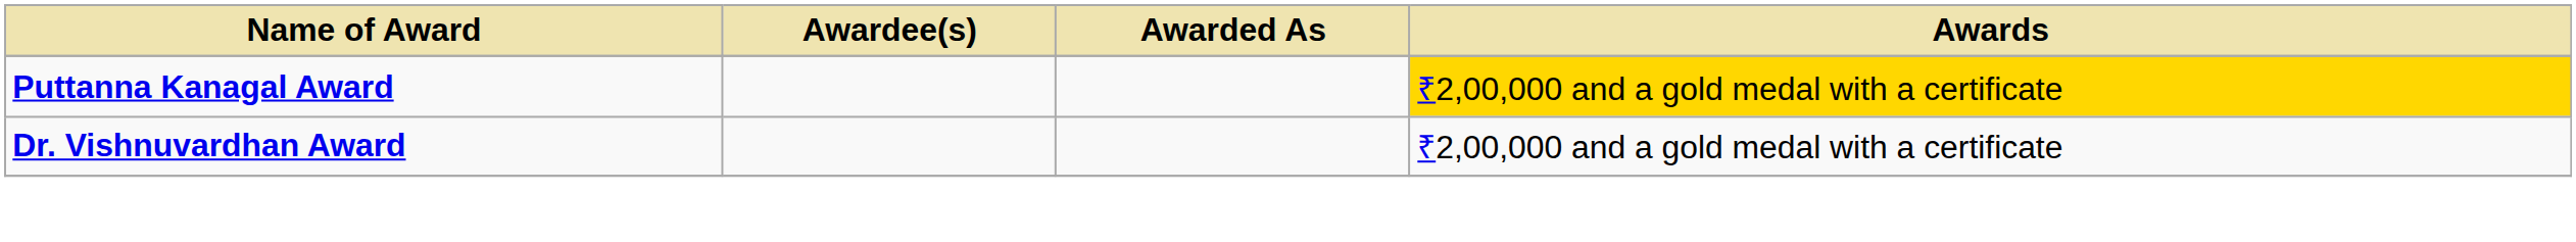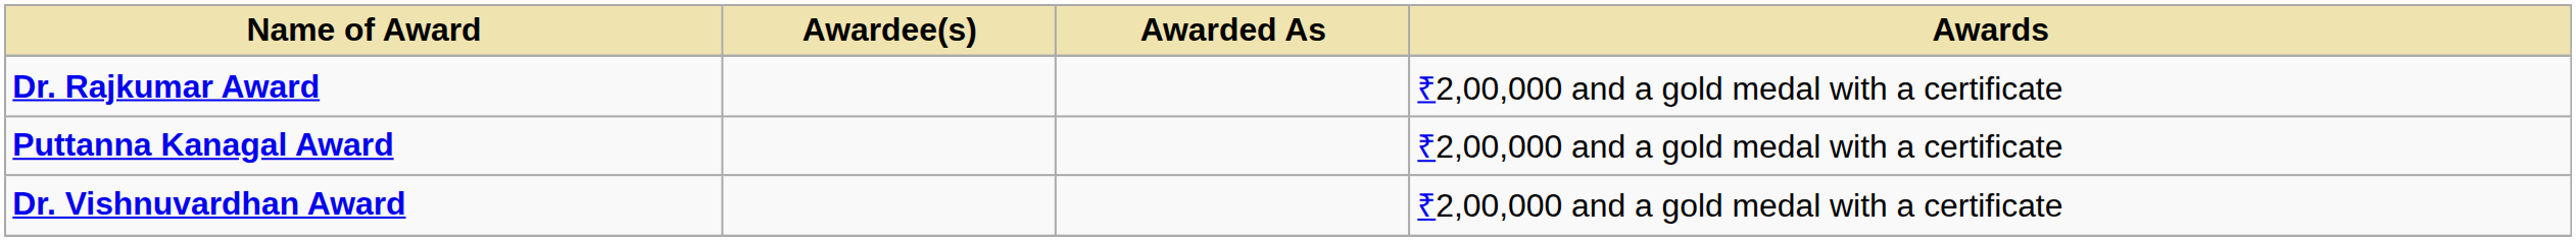 <table class="wikitable" style="width:100%;">
 <tr>
 <th style="background-color:#EFE4B0;">Name of Award</th>
 <th style="background-color:#EFE4B0;">Awardee(s)</th>
 <th style="background-color:#EFE4B0;">Awarded As</th>
 <th style="background-color:#EFE4B0;">Awards</th>
 </tr>
 <tr style="background-color:#F4F4F4">
 </tr>
 <tr>
+<td><strong><a href='#'>Dr. Rajkumar Award</a></strong></td>
+<td></td>
+<td></td>
+<td><a href='#'>₹</a>2,00,000 and a gold medal with a certificate</td>
+</tr>
+<tr>
 <td><strong><a href='#'>Puttanna Kanagal Award</a></strong></td>
 <td></td>
 <td></td>
-<td style="background: gold;"><a href='#'>₹</a>2,00,000 and a gold medal with a certificate</td>
+<td><a href='#'>₹</a>2,00,000 and a gold medal with a certificate</td>
 </tr>
 <tr>
 <td><strong><a href='#'>Dr. Vishnuvardhan Award</a></strong></td>
 <td></td>
 <td></td>
 <td><a href='#'>₹</a>2,00,000 and a gold medal with a certificate</td>
 </tr>
 <tr>
 </tr>
 </table>
